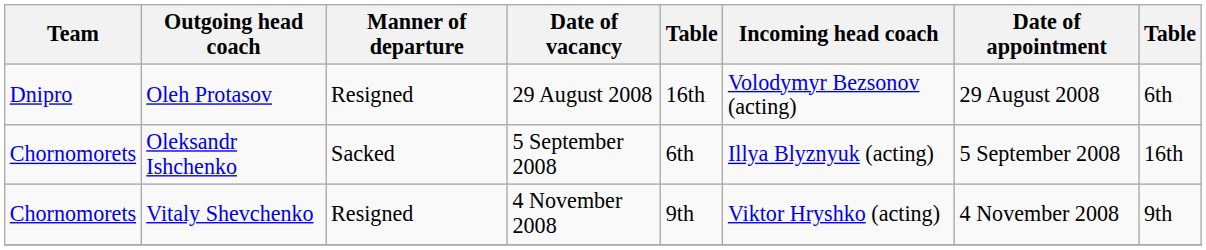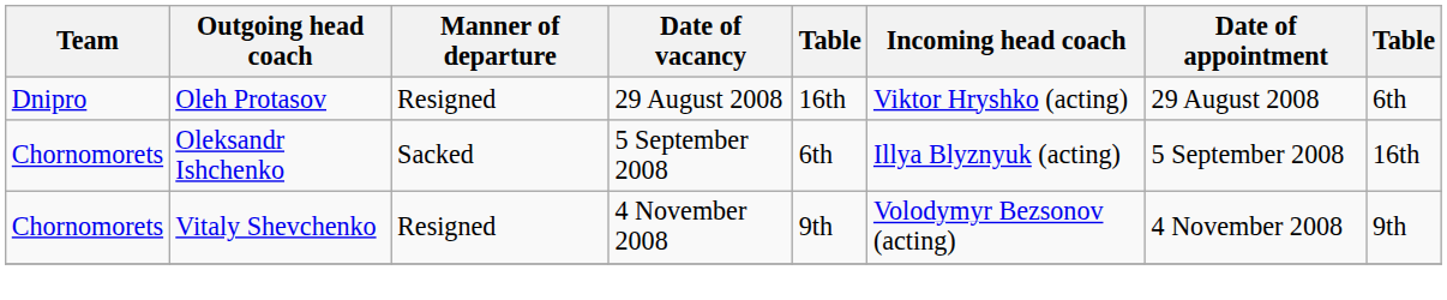 <table class="wikitable sortable">
 <tr>
 <th>Team</th>
 <th>Outgoing head coach</th>
 <th>Manner of departure</th>
 <th>Date of vacancy</th>
 <th>Table</th>
 <th>Incoming head coach</th>
 <th>Date of appointment</th>
 <th>Table</th>
 </tr>
 <tr>
 <td><a href='#'>Dnipro</a></td>
 <td> <a href='#'>Oleh Protasov</a></td>
 <td>Resigned</td>
 <td>29 August 2008</td>
 <td>16th</td>
-<td> <a href='#'>Volodymyr Bezsonov</a> (acting)</td>
+<td> <a href='#'>Viktor Hryshko</a> (acting)</td>
 <td>29 August 2008</td>
 <td>6th</td>
 </tr>
 <tr>
 <td><a href='#'>Chornomorets</a></td>
 <td> <a href='#'>Oleksandr Ishchenko</a></td>
 <td>Sacked</td>
 <td>5 September 2008</td>
 <td>6th</td>
 <td> <a href='#'>Illya Blyznyuk</a> (acting)</td>
 <td>5 September 2008</td>
 <td>16th</td>
 </tr>
 <tr>
 <td><a href='#'>Chornomorets</a></td>
 <td> <a href='#'>Vitaly Shevchenko</a></td>
 <td>Resigned</td>
 <td>4 November 2008</td>
 <td>9th</td>
-<td> <a href='#'>Viktor Hryshko</a> (acting)</td>
+<td> <a href='#'>Volodymyr Bezsonov</a> (acting)</td>
 <td>4 November 2008</td>
 <td>9th</td>
 </tr>
 <tr>
 </tr>
 </table>
